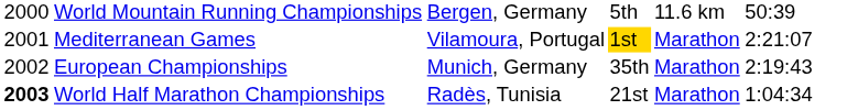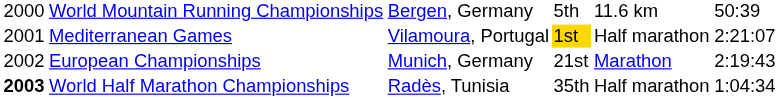 <table>
 <tr>
 <td>2000</td>
 <td><a href='#'>World Mountain Running Championships</a></td>
 <td><a href='#'>Bergen</a>, Germany</td>
 <td>5th</td>
 <td>11.6 km</td>
 <td>50:39</td>
 </tr>
 <tr>
 <td>2001</td>
 <td><a href='#'>Mediterranean Games</a></td>
 <td><a href='#'>Vilamoura</a>, Portugal</td>
 <td bgcolor=gold>1st</td>
-<td><a href='#'>Marathon</a></td>
+<td>Half marathon</td>
 <td>2:21:07</td>
 </tr>
 <tr>
 <td>2002</td>
 <td><a href='#'>European Championships</a></td>
 <td><a href='#'>Munich</a>, Germany</td>
-<td>35th</td>
+<td>21st</td>
 <td><a href='#'>Marathon</a></td>
 <td>2:19:43</td>
 </tr>
 <tr>
 <td><strong>2003</strong></td>
 <td><a href='#'>World Half Marathon Championships</a></td>
 <td><a href='#'>Radès</a>, Tunisia</td>
-<td>21st</td>
-<td><a href='#'>Marathon</a></td>
+<td>35th</td>
+<td>Half marathon</td>
 <td>1:04:34</td>
 </tr>
 </table>
